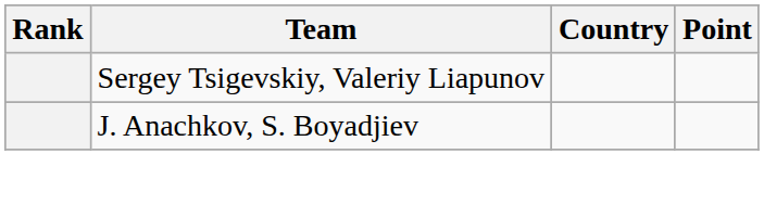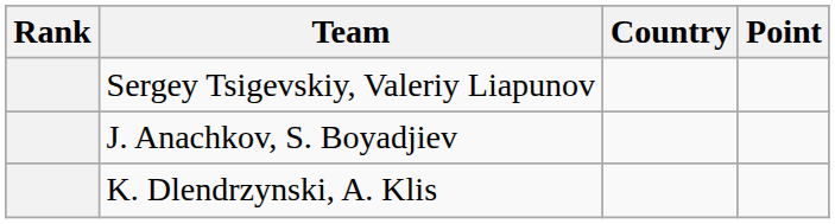 <table class="wikitable sortable">
 <tr>
 <th>Rank</th>
 <th>Team</th>
 <th>Country</th>
 <th>Point</th>
 </tr>
 <tr>
 <th></th>
 <td>Sergey Tsigevskiy, Valeriy Liapunov</td>
 <td></td>
 <td></td>
 </tr>
 <tr>
 <th></th>
 <td>J. Anachkov, S. Boyadjiev</td>
 <td></td>
 <td></td>
 </tr>
+<tr>
+<th></th>
+<td>K. Dlendrzynski, A. Klis</td>
+<td></td>
+<td></td>
+</tr>
 </table>
